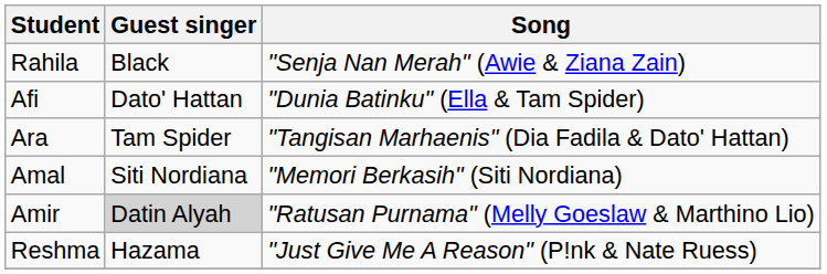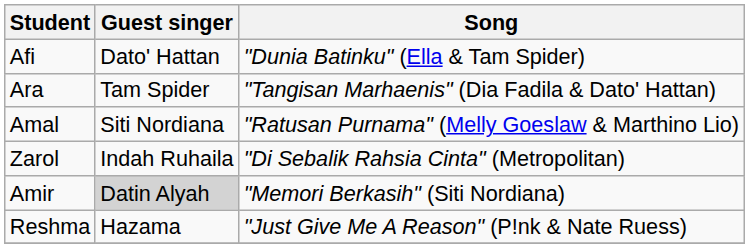 <table class="wikitable" style="font-size:90%;">
 <tr>
 <th>Student</th>
 <th>Guest singer</th>
 <th>Song</th>
-</tr>
-<tr>
-<td>Rahila</td>
-<td>Black</td>
-<td><em>"Senja Nan Merah"</em> (<a href='#'>Awie</a> & <a href='#'>Ziana Zain</a>)</td>
 </tr>
 <tr>
 <td>Afi</td>
 <td>Dato' Hattan</td>
 <td><em>"Dunia Batinku"</em> (<a href='#'>Ella</a> & Tam Spider)</td>
 </tr>
 <tr>
 <td>Ara</td>
 <td>Tam Spider</td>
 <td><em>"Tangisan Marhaenis"</em> (Dia Fadila & Dato' Hattan)</td>
 </tr>
 <tr>
 <td>Amal</td>
 <td>Siti Nordiana</td>
-<td><em>"Memori Berkasih"</em> (Siti Nordiana)</td>
+<td><em>"Ratusan Purnama"</em> (<a href='#'>Melly Goeslaw</a> & Marthino Lio)</td>
+</tr>
+<tr>
+<td>Zarol</td>
+<td>Indah Ruhaila</td>
+<td><em>"Di Sebalik Rahsia Cinta"</em> (Metropolitan)</td>
 </tr>
 <tr>
 <td>Amir</td>
 <td style="background: lightgrey;">Datin Alyah</td>
-<td><em>"Ratusan Purnama"</em> (<a href='#'>Melly Goeslaw</a> & Marthino Lio)</td>
+<td><em>"Memori Berkasih"</em> (Siti Nordiana)</td>
 </tr>
 <tr>
 <td>Reshma</td>
 <td>Hazama</td>
 <td><em>"Just Give Me A Reason"</em> (P!nk & Nate Ruess)</td>
 </tr>
 <tr>
 </tr>
 </table>
